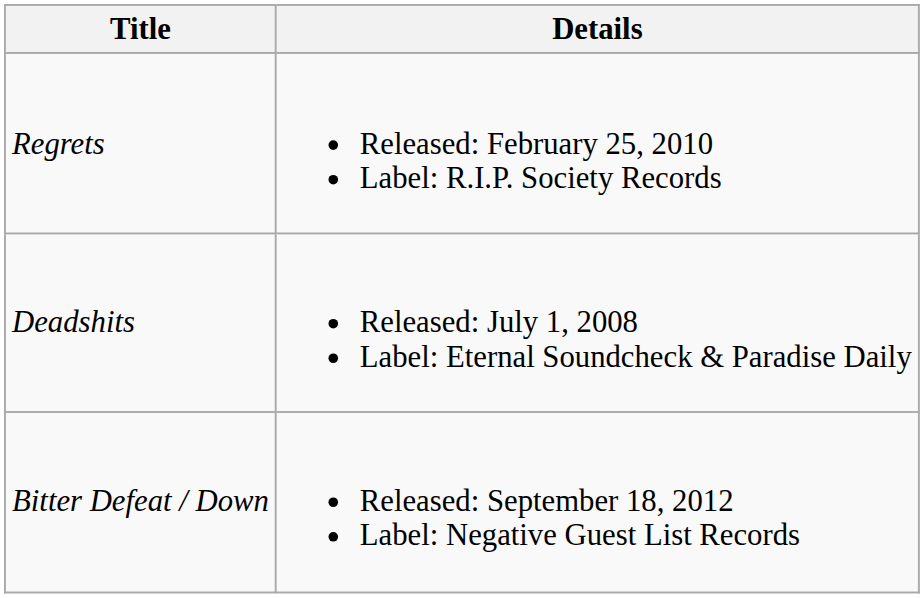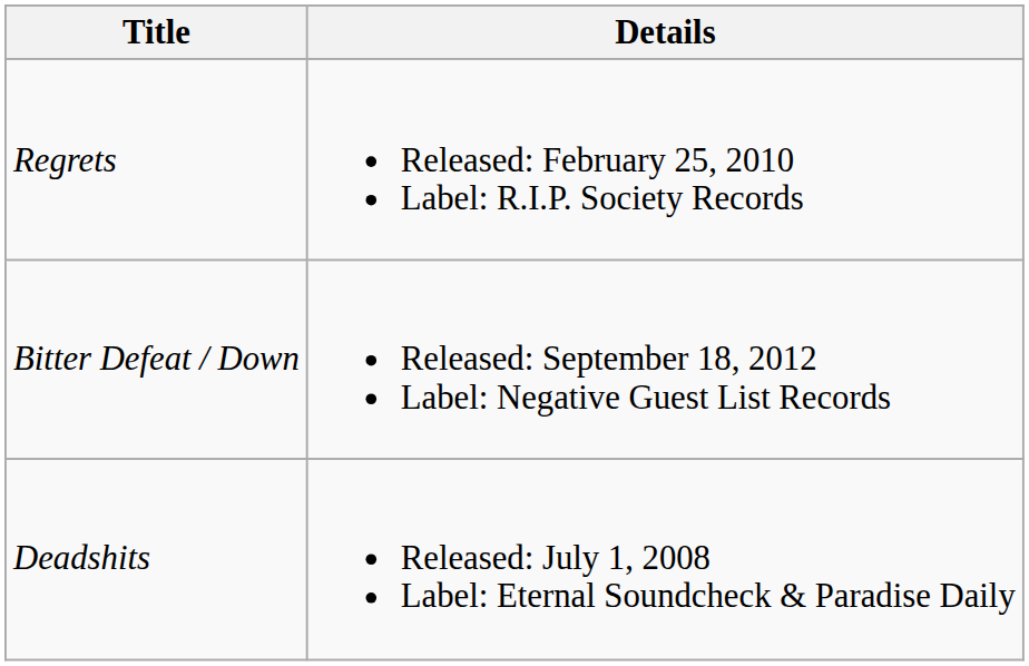 <table class="wikitable">
 <tr>
 <th>Title</th>
 <th>Details</th>
 </tr>
 <tr>
 <td><em>Regrets</em></td>
 <td><br><ul><li>Released: February 25, 2010</li><li>Label: R.I.P. Society Records</li></ul></td>
 </tr>
 <tr>
+<td><em>Bitter Defeat / Down</em></td>
+<td><br><ul><li>Released: September 18, 2012</li><li>Label: Negative Guest List Records</li></ul></td>
+</tr>
+<tr>
 <td><em>Deadshits</em> </td>
 <td><br><ul><li>Released: July 1, 2008</li><li>Label: Eternal Soundcheck & Paradise Daily</li></ul></td>
 </tr>
-<tr>
-<td><em>Bitter Defeat / Down</em></td>
-<td><br><ul><li>Released: September 18, 2012</li><li>Label: Negative Guest List Records</li></ul></td>
-</tr>
 </table>
